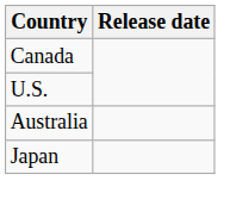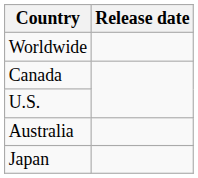 <table class="wikitable">
 <tr>
 <th>Country</th>
 <th>Release date</th>
+</tr>
+<tr>
+<td>Worldwide</td>
+<td></td>
 </tr>
 <tr>
 <td>Canada</td>
 <td rowspan="2"></td>
 </tr>
 <tr>
 <td>U.S.</td>
 </tr>
 <tr>
 <td>Australia</td>
 <td></td>
 </tr>
 <tr>
 <td>Japan</td>
 <td></td>
 </tr>
 </table>
